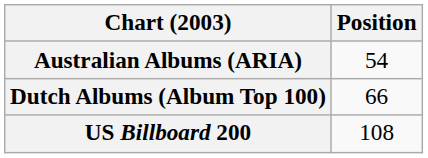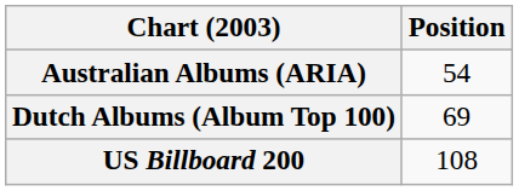 <table class="wikitable sortable plainrowheaders" style="text-align:center">
 <tr>
 <th scope="col">Chart (2003)</th>
 <th scope="col">Position</th>
 </tr>
 <tr>
 <th scope="row">Australian Albums (ARIA)</th>
 <td>54</td>
 </tr>
 <tr>
 <th scope="row">Dutch Albums (Album Top 100)</th>
-<td>66</td>
+<td>69</td>
 </tr>
 <tr>
 <th scope="row">US <em>Billboard</em> 200</th>
 <td>108</td>
 </tr>
 </table>
